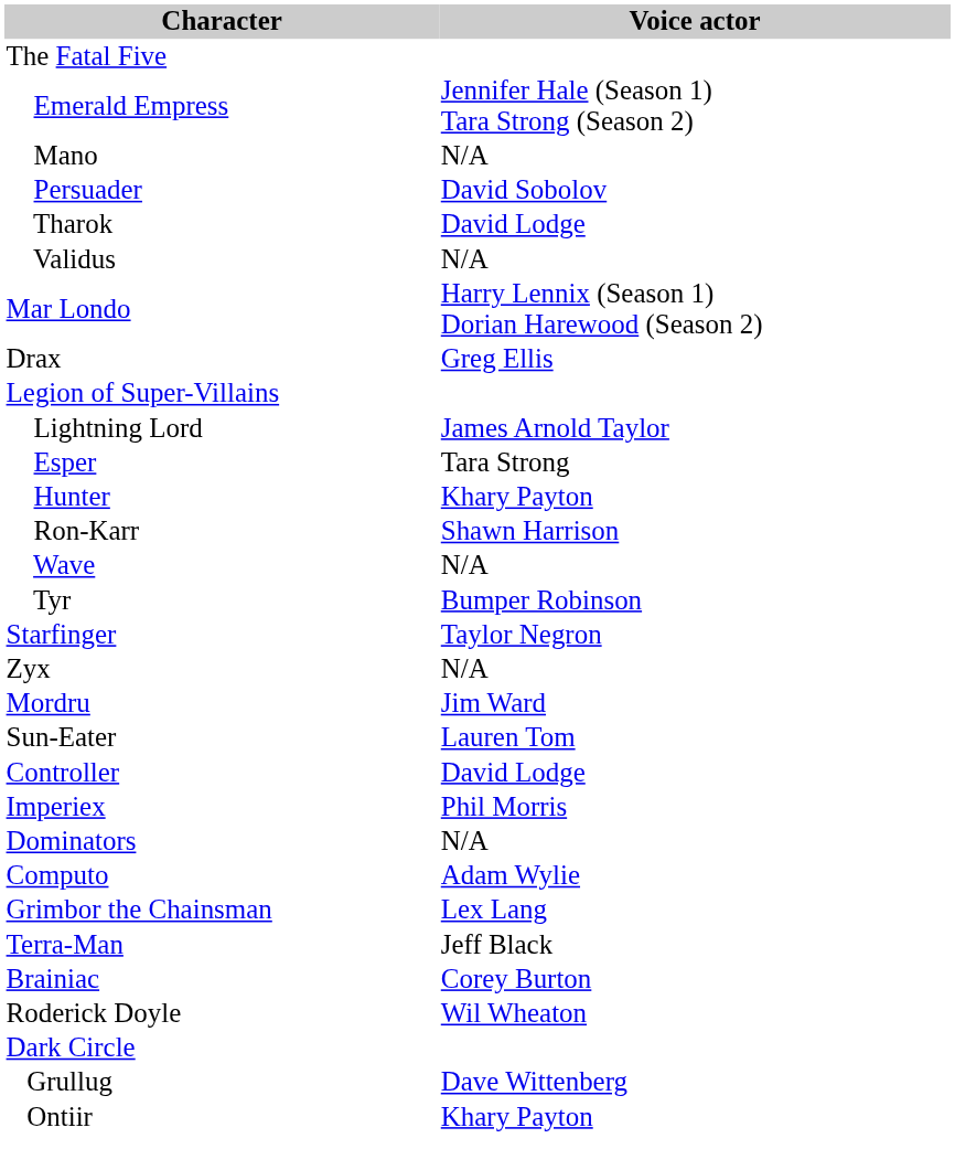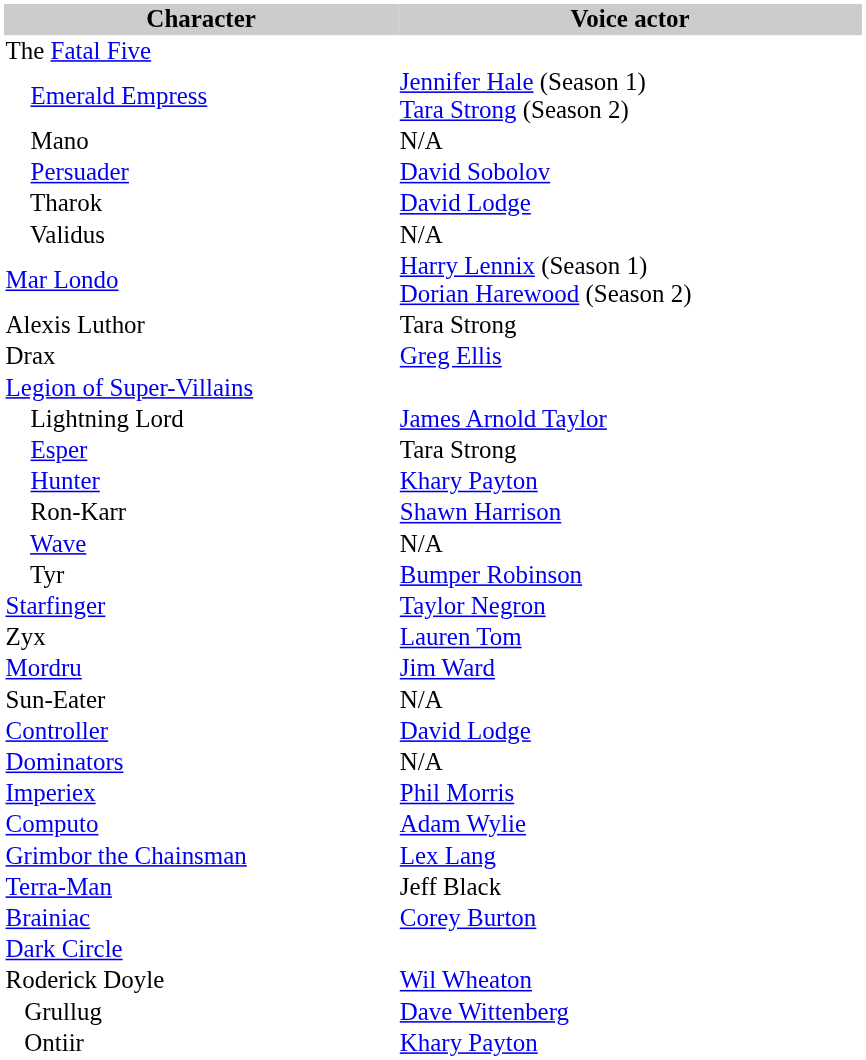 <table cellspacing="0" cellpadding="1" border="0" width=550>
 <tr bgcolor="#CCCCCC">
 <th>Character</th>
 <th>Voice actor</th>
 </tr>
 <tr>
 <td>The <a href='#'>Fatal Five</a></td>
 <td> </td>
 </tr>
 <tr>
 <td>    <a href='#'>Emerald Empress</a></td>
 <td><a href='#'>Jennifer Hale</a> (Season 1)<br><a href='#'>Tara Strong</a> (Season 2)</td>
 </tr>
 <tr>
 <td>    Mano</td>
 <td>N/A</td>
 </tr>
 <tr>
 <td>    <a href='#'>Persuader</a></td>
 <td><a href='#'>David Sobolov</a></td>
 </tr>
 <tr>
 <td>    Tharok</td>
 <td><a href='#'>David Lodge</a></td>
 </tr>
 <tr>
 <td>    Validus</td>
 <td>N/A</td>
 </tr>
 <tr>
 <td><a href='#'>Mar Londo</a></td>
 <td><a href='#'>Harry Lennix</a> (Season 1)<br><a href='#'>Dorian Harewood</a> (Season 2)</td>
+</tr>
+<tr>
+<td>Alexis Luthor</td>
+<td>Tara Strong</td>
 </tr>
 <tr>
 <td>Drax</td>
 <td><a href='#'>Greg Ellis</a></td>
 </tr>
 <tr>
 <td><a href='#'>Legion of Super-Villains</a></td>
 <td> </td>
 </tr>
 <tr>
 <td>    Lightning Lord</td>
 <td><a href='#'>James Arnold Taylor</a></td>
 </tr>
 <tr>
 <td>    <a href='#'>Esper</a></td>
 <td>Tara Strong</td>
 </tr>
 <tr>
 <td>    <a href='#'>Hunter</a></td>
 <td><a href='#'>Khary Payton</a></td>
 </tr>
 <tr>
 <td>    Ron-Karr</td>
 <td><a href='#'>Shawn Harrison</a></td>
 </tr>
 <tr>
 <td>    <a href='#'>Wave</a></td>
 <td>N/A</td>
 </tr>
 <tr>
 <td>    Tyr</td>
 <td><a href='#'>Bumper Robinson</a></td>
 </tr>
 <tr>
 <td><a href='#'>Starfinger</a></td>
 <td><a href='#'>Taylor Negron</a></td>
 </tr>
 <tr>
 <td>Zyx</td>
-<td>N/A</td>
+<td><a href='#'>Lauren Tom</a></td>
 </tr>
 <tr>
 <td><a href='#'>Mordru</a></td>
 <td><a href='#'>Jim Ward</a></td>
 </tr>
 <tr>
 <td>Sun-Eater</td>
-<td><a href='#'>Lauren Tom</a></td>
+<td>N/A</td>
 </tr>
 <tr>
 <td><a href='#'>Controller</a></td>
 <td><a href='#'>David Lodge</a></td>
 </tr>
 <tr>
+<td><a href='#'>Dominators</a></td>
+<td>N/A</td>
+</tr>
+<tr>
 <td><a href='#'>Imperiex</a></td>
 <td><a href='#'>Phil Morris</a></td>
-</tr>
-<tr>
-<td><a href='#'>Dominators</a></td>
-<td>N/A</td>
 </tr>
 <tr>
 <td><a href='#'>Computo</a></td>
 <td><a href='#'>Adam Wylie</a></td>
 </tr>
 <tr>
 <td><a href='#'>Grimbor the Chainsman</a></td>
 <td><a href='#'>Lex Lang</a></td>
 </tr>
 <tr>
 <td><a href='#'>Terra-Man</a></td>
 <td>Jeff Black</td>
 </tr>
 <tr>
 <td><a href='#'>Brainiac</a></td>
 <td><a href='#'>Corey Burton</a></td>
 </tr>
 <tr>
+<td><a href='#'>Dark Circle</a></td>
+<td> </td>
+</tr>
+<tr>
 <td>Roderick Doyle</td>
 <td><a href='#'>Wil Wheaton</a></td>
-</tr>
-<tr>
-<td><a href='#'>Dark Circle</a></td>
-<td> </td>
 </tr>
 <tr>
 <td>   Grullug</td>
 <td><a href='#'>Dave Wittenberg</a></td>
 </tr>
 <tr>
 <td>   Ontiir</td>
 <td><a href='#'>Khary Payton</a></td>
 </tr>
 </table>
